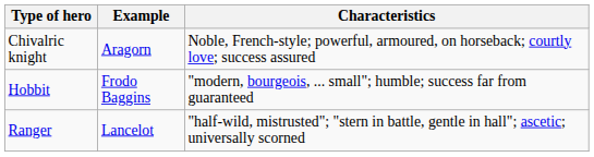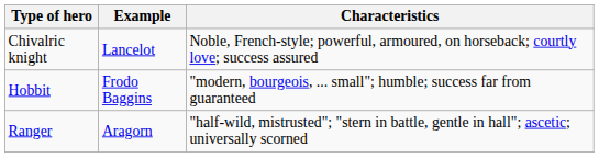 <table class="wikitable" style="margin: 1em auto;">
 <tr>
 <th>Type of hero</th>
 <th>Example</th>
 <th>Characteristics</th>
 </tr>
 <tr>
 <td>Chivalric knight</td>
-<td><a href='#'>Aragorn</a></td>
+<td><a href='#'>Lancelot</a></td>
 <td>Noble, French-style; powerful, armoured, on horseback; <a href='#'>courtly love</a>; success assured</td>
 </tr>
 <tr>
 <td><a href='#'>Hobbit</a></td>
 <td><a href='#'>Frodo Baggins</a></td>
 <td>"modern, <a href='#'>bourgeois</a>, ... small"; humble; success far from guaranteed</td>
 </tr>
 <tr>
 <td><a href='#'>Ranger</a></td>
-<td><a href='#'>Lancelot</a></td>
+<td><a href='#'>Aragorn</a></td>
 <td>"half-wild, mistrusted"; "stern in battle, gentle in hall"; <a href='#'>ascetic</a>; universally scorned</td>
 </tr>
 </table>
